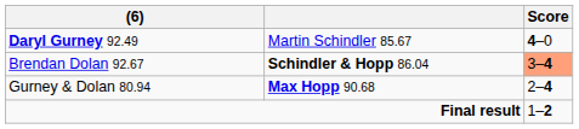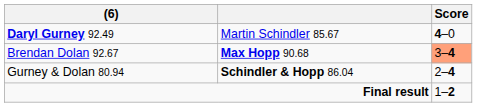 <table class="wikitable">
 <tr>
 <th width=270> (6)</th>
 <th width=270><strong></strong></th>
 <th>Score</th>
 </tr>
 <tr>
 <td><strong><a href='#'>Daryl Gurney</a></strong> <small><span>92.49</span></small></td>
 <td><a href='#'>Martin Schindler</a> <small><span>85.67</span></small></td>
 <td><strong>4</strong>–0</td>
 </tr>
 <tr>
 <td><a href='#'>Brendan Dolan</a> <small><span>92.67</span></small></td>
-<td><strong>Schindler & Hopp</strong> <small><span>86.04</span></small></td>
+<td><strong><a href='#'>Max Hopp</a></strong> <small><span>90.68</span></small></td>
 <td style="background: lightsalmon;">3–<strong>4</strong></td>
 </tr>
 <tr>
 <td>Gurney & Dolan <small><span>80.94</span></small></td>
-<td><strong><a href='#'>Max Hopp</a></strong> <small><span>90.68</span></small></td>
+<td><strong>Schindler & Hopp</strong> <small><span>86.04</span></small></td>
 <td>2–<strong>4</strong></td>
 </tr>
 <tr>
 <td colspan="2" align="right"><strong>Final result</strong></td>
 <td>1–<strong>2</strong></td>
 </tr>
 </table>
